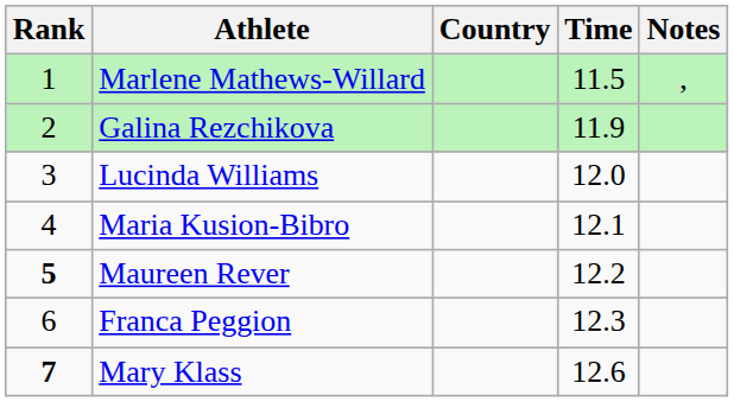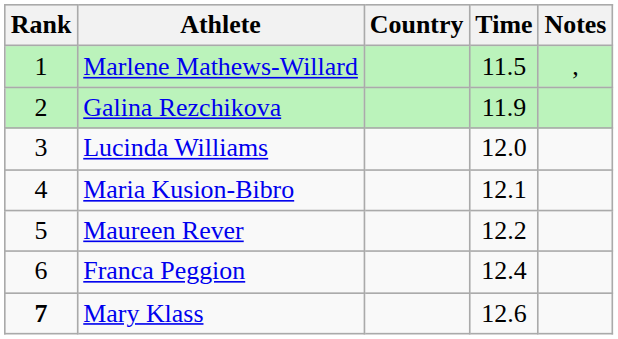 <table class="wikitable sortable" style="text-align:center">
 <tr>
 <th>Rank</th>
 <th>Athlete</th>
 <th>Country</th>
 <th>Time</th>
 <th>Notes</th>
 </tr>
 <tr bgcolor=bbf3bb>
 <td>1</td>
 <td align="left"><a href='#'>Marlene Mathews-Willard</a></td>
 <td align="left"></td>
 <td>11.5</td>
 <td>, </td>
 </tr>
 <tr bgcolor=bbf3bb>
 <td>2</td>
 <td align="left"><a href='#'>Galina Rezchikova</a></td>
 <td align="left"></td>
 <td>11.9</td>
 <td></td>
 </tr>
 <tr>
 <td>3</td>
 <td align="left"><a href='#'>Lucinda Williams</a></td>
 <td align="left"></td>
 <td>12.0</td>
 <td></td>
 </tr>
 <tr>
 <td>4</td>
 <td align="left"><a href='#'>Maria Kusion-Bibro</a></td>
 <td align="left"></td>
 <td>12.1</td>
 <td></td>
 </tr>
 <tr>
-<td><strong>5</strong></td>
+<td>5</td>
 <td align="left"><a href='#'>Maureen Rever</a></td>
 <td align="left"></td>
 <td>12.2</td>
 <td></td>
 </tr>
 <tr>
 <td>6</td>
 <td align="left"><a href='#'>Franca Peggion</a></td>
 <td align="left"></td>
-<td>12.3</td>
+<td>12.4</td>
 <td></td>
 </tr>
 <tr>
 <td><strong>7</strong></td>
 <td align="left"><a href='#'>Mary Klass</a></td>
 <td align="left"></td>
 <td>12.6</td>
 <td></td>
 </tr>
 </table>
